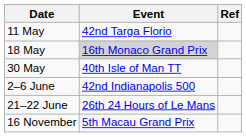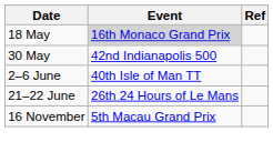 <table class="wikitable" style="font-size: 85%">
 <tr>
 <th>Date</th>
 <th>Event</th>
 <th>Ref</th>
-</tr>
-<tr>
-<td>11 May</td>
-<td><a href='#'>42nd Targa Florio</a></td>
-<td></td>
 </tr>
 <tr>
 <td>18 May</td>
 <td style="background: lightgrey;"><a href='#'>16th Monaco Grand Prix</a></td>
 <td></td>
 </tr>
 <tr>
 <td>30 May</td>
-<td><a href='#'>40th Isle of Man TT</a></td>
+<td><a href='#'>42nd Indianapolis 500</a></td>
 <td></td>
 </tr>
 <tr>
 <td>2–6 June</td>
-<td><a href='#'>42nd Indianapolis 500</a></td>
+<td><a href='#'>40th Isle of Man TT</a></td>
 <td></td>
 </tr>
 <tr>
 <td>21–22 June</td>
 <td><a href='#'>26th 24 Hours of Le Mans</a></td>
 <td></td>
 </tr>
 <tr>
 <td>16 November</td>
 <td><a href='#'>5th Macau Grand Prix</a></td>
 <td></td>
 </tr>
 </table>
